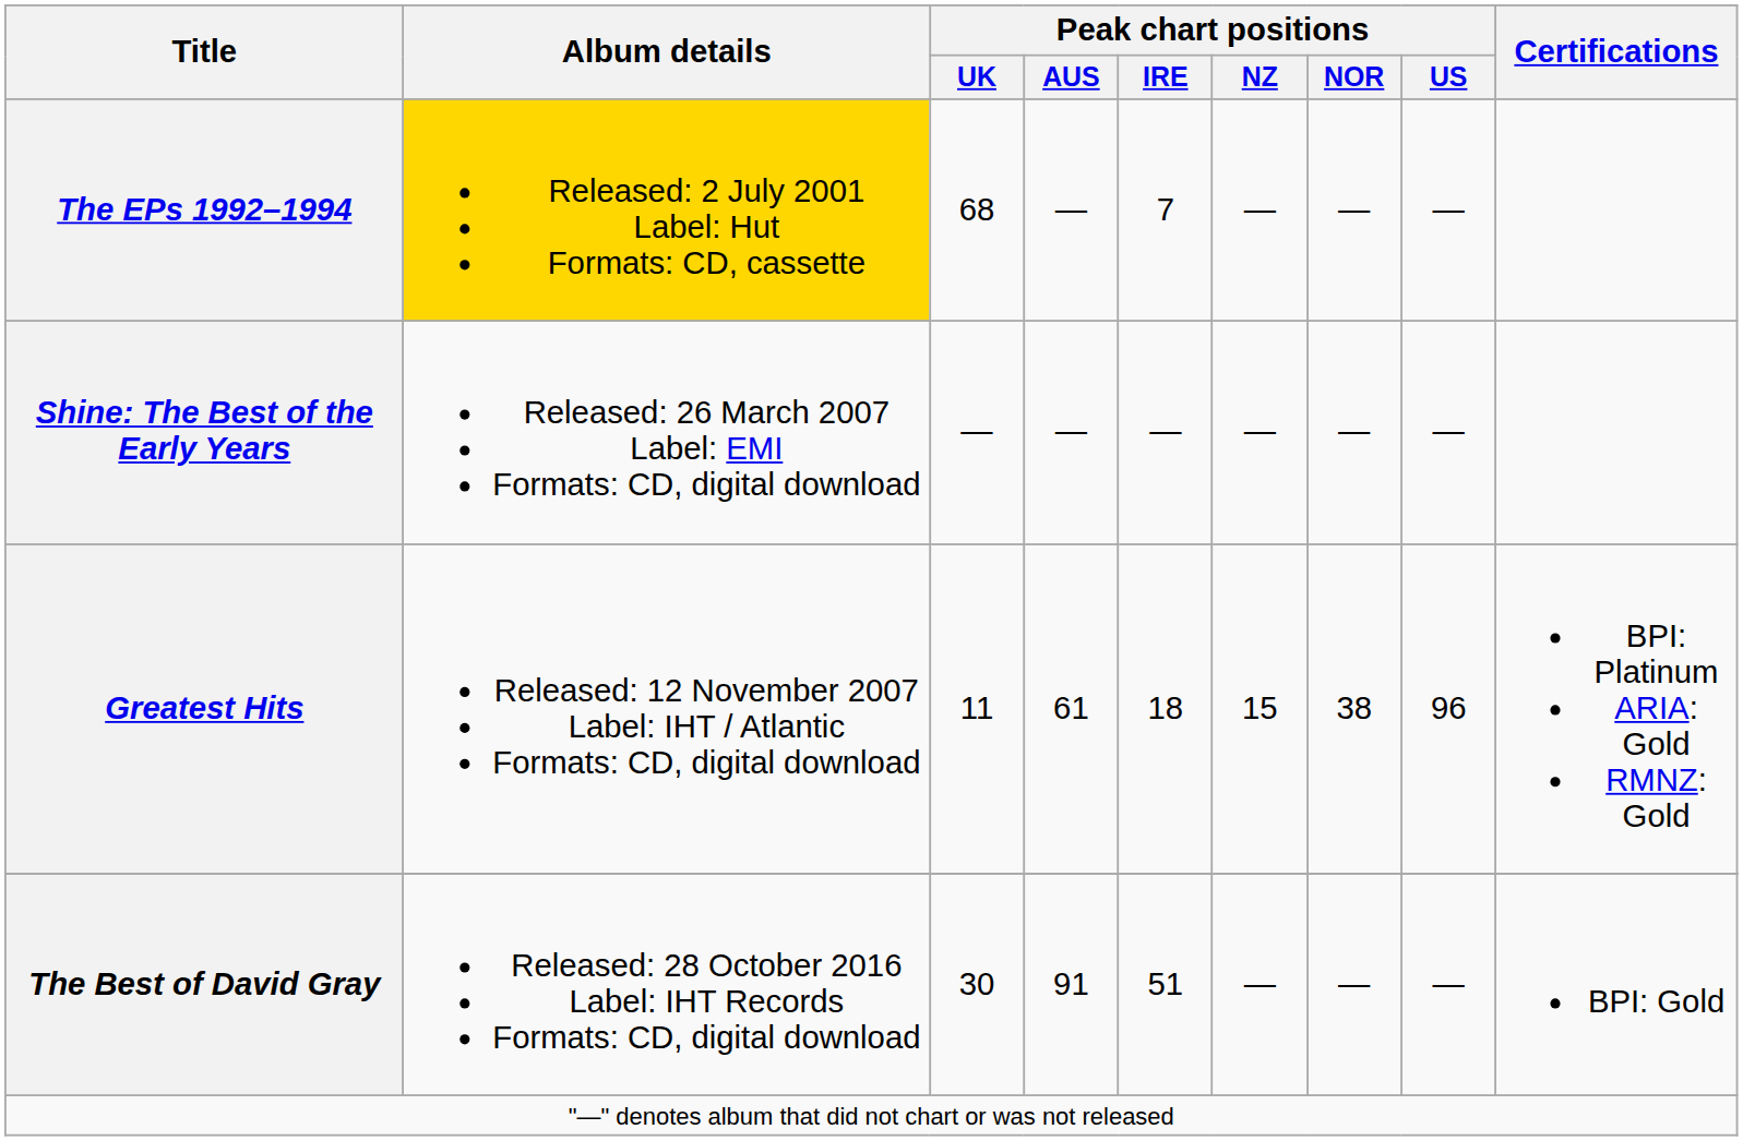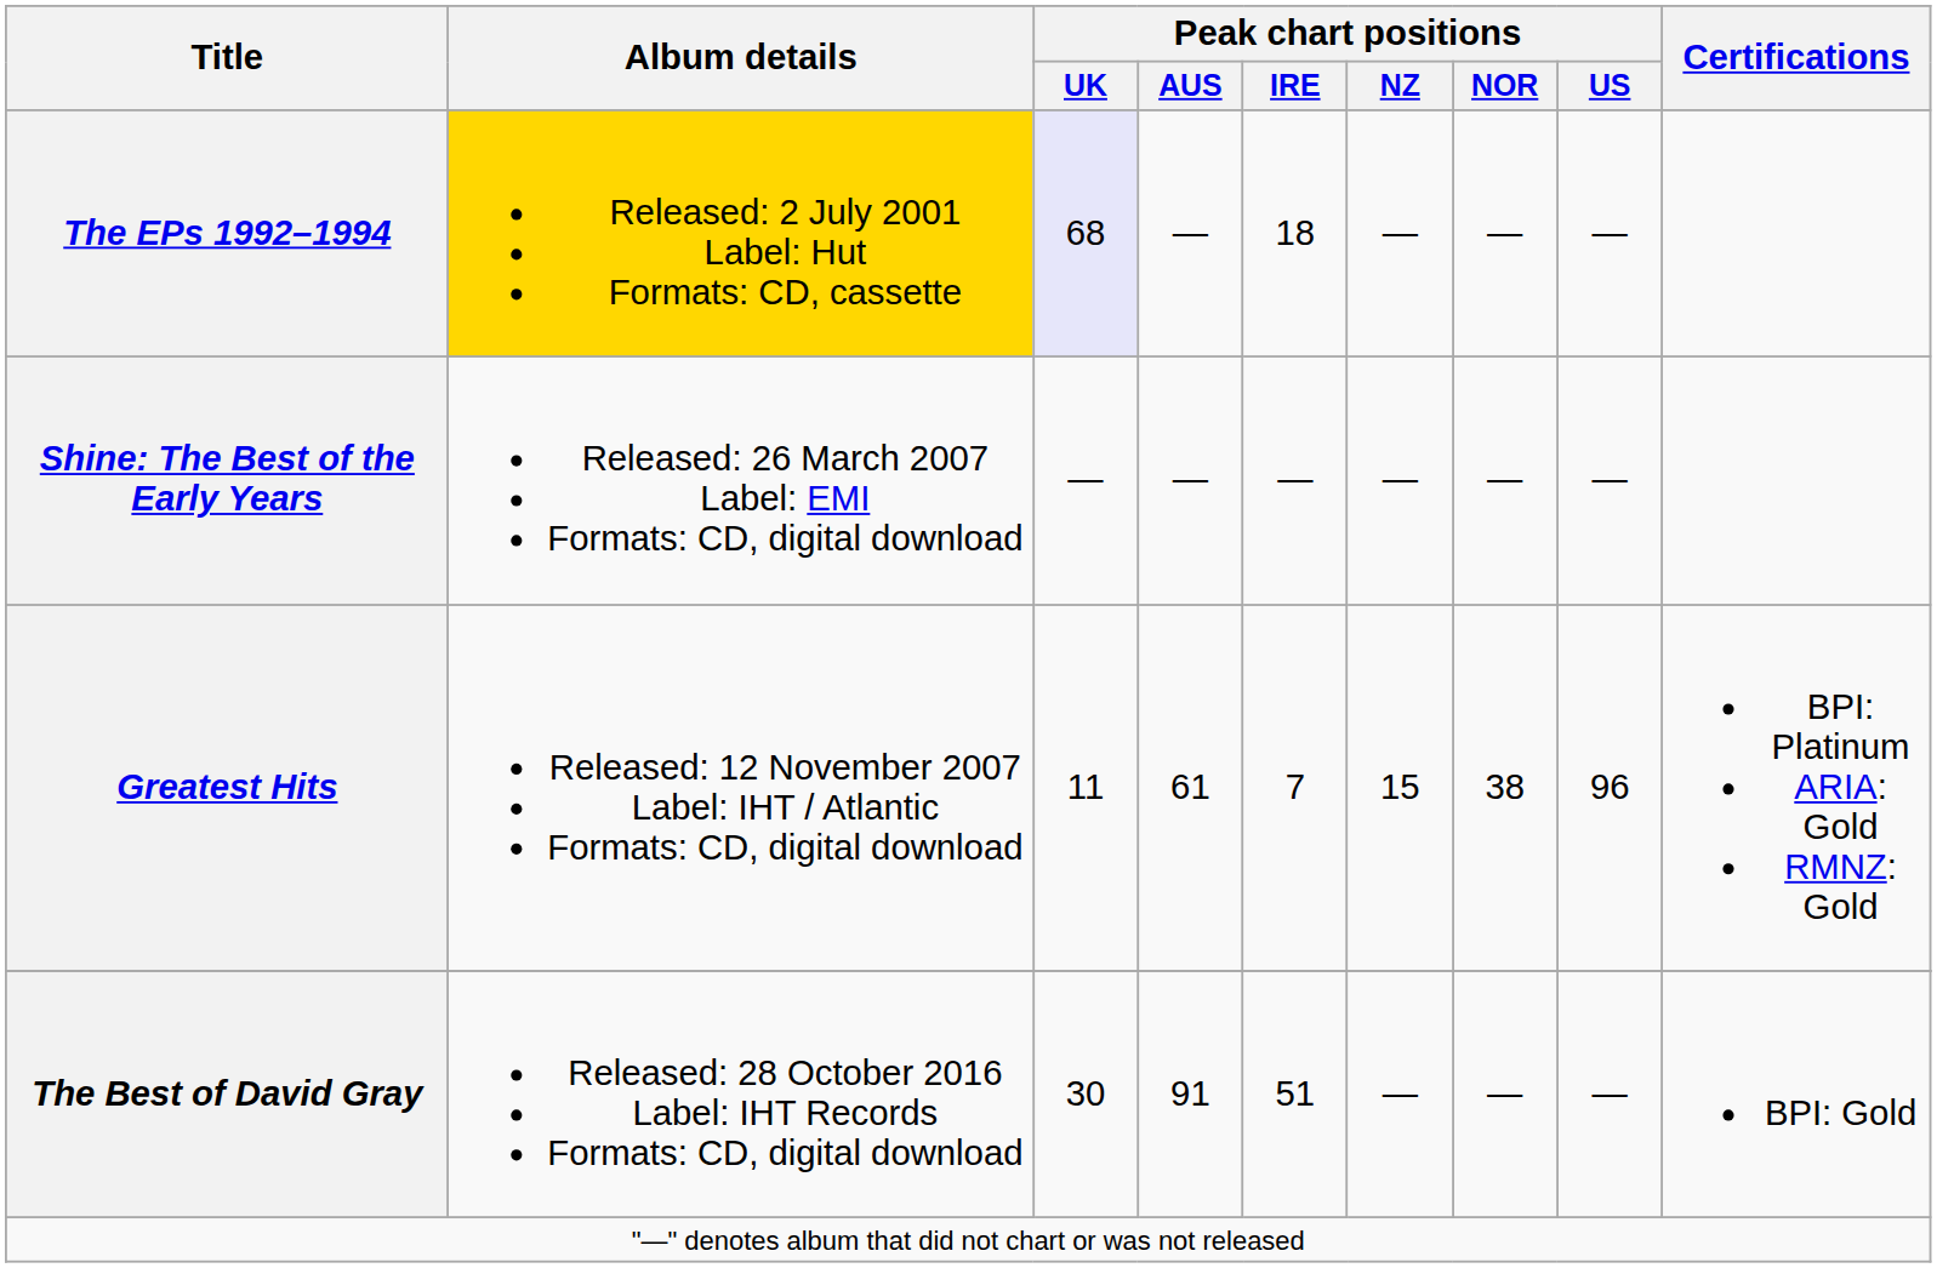 <table class="wikitable plainrowheaders" style="text-align:center;" border="1">
 <tr>
 <th scope="col" rowspan="2" style="width:12em;">Title</th>
 <th scope="col" rowspan="2" style="width:16em;">Album details</th>
 <th scope="col" colspan="6">Peak chart positions</th>
 <th scope="col" rowspan="2"><a href='#'>Certifications</a></th>
 </tr>
 <tr>
 <th scope="col" style="width:3em;font-size:85%;"><a href='#'>UK</a><br></th>
 <th scope="col" style="width:3em;font-size:85%;"><a href='#'>AUS</a><br></th>
 <th scope="col" style="width:3em;font-size:85%;"><a href='#'>IRE</a><br></th>
 <th scope="col" style="width:3em;font-size:85%;"><a href='#'>NZ</a><br></th>
 <th scope="col" style="width:3em;font-size:85%;"><a href='#'>NOR</a><br></th>
 <th scope="col" style="width:3em;font-size:85%;"><a href='#'>US</a><br></th>
 </tr>
 <tr>
 <th scope="row"><em><a href='#'>The EPs 1992–1994</a></em></th>
 <td style="background: gold;"><br><ul><li>Released: 2 July 2001</li><li>Label: Hut</li><li>Formats: CD, cassette</li></ul></td>
-<td>68</td>
+<td style="background: lavender;">68</td>
 <td>—</td>
-<td>7</td>
+<td>18</td>
 <td>—</td>
 <td>—</td>
 <td>—</td>
 <td></td>
 </tr>
 <tr>
 <th scope="row"><em><a href='#'>Shine: The Best of the Early Years</a></em></th>
 <td><br><ul><li>Released: 26 March 2007</li><li>Label: <a href='#'>EMI</a></li><li>Formats: CD, digital download</li></ul></td>
 <td>—</td>
 <td>—</td>
 <td>—</td>
 <td>—</td>
 <td>—</td>
 <td>—</td>
 <td></td>
 </tr>
 <tr>
 <th scope="row"><em><a href='#'>Greatest Hits</a></em></th>
 <td><br><ul><li>Released: 12 November 2007</li><li>Label: IHT / Atlantic</li><li>Formats: CD, digital download</li></ul></td>
 <td>11</td>
 <td>61</td>
-<td>18</td>
+<td>7</td>
 <td>15</td>
 <td>38</td>
 <td>96</td>
 <td><br><ul><li>BPI: Platinum</li><li><a href='#'>ARIA</a>: Gold</li><li><a href='#'>RMNZ</a>: Gold</li></ul></td>
 </tr>
 <tr>
 </tr>
 <tr>
 <th scope="row"><em>The Best of David Gray</em></th>
 <td><br><ul><li>Released: 28 October 2016</li><li>Label: IHT Records</li><li>Formats: CD, digital download</li></ul></td>
 <td>30</td>
 <td>91</td>
 <td>51</td>
 <td>—</td>
 <td>—</td>
 <td>—</td>
 <td><br><ul><li>BPI: Gold</li></ul></td>
 </tr>
 <tr>
 <td colspan="15" style="font-size:9pt">"—" denotes album that did not chart or was not released</td>
 </tr>
 </table>
